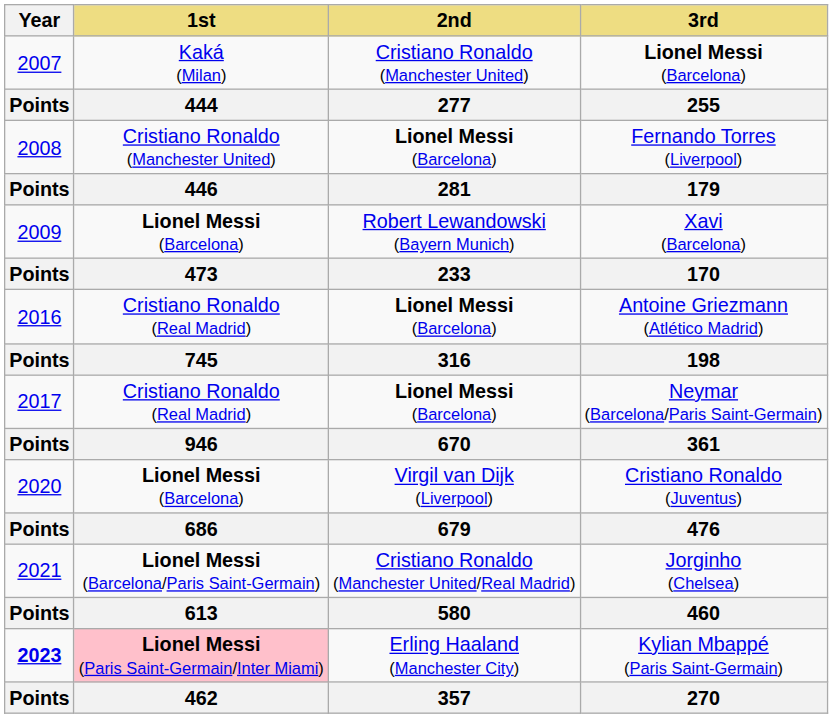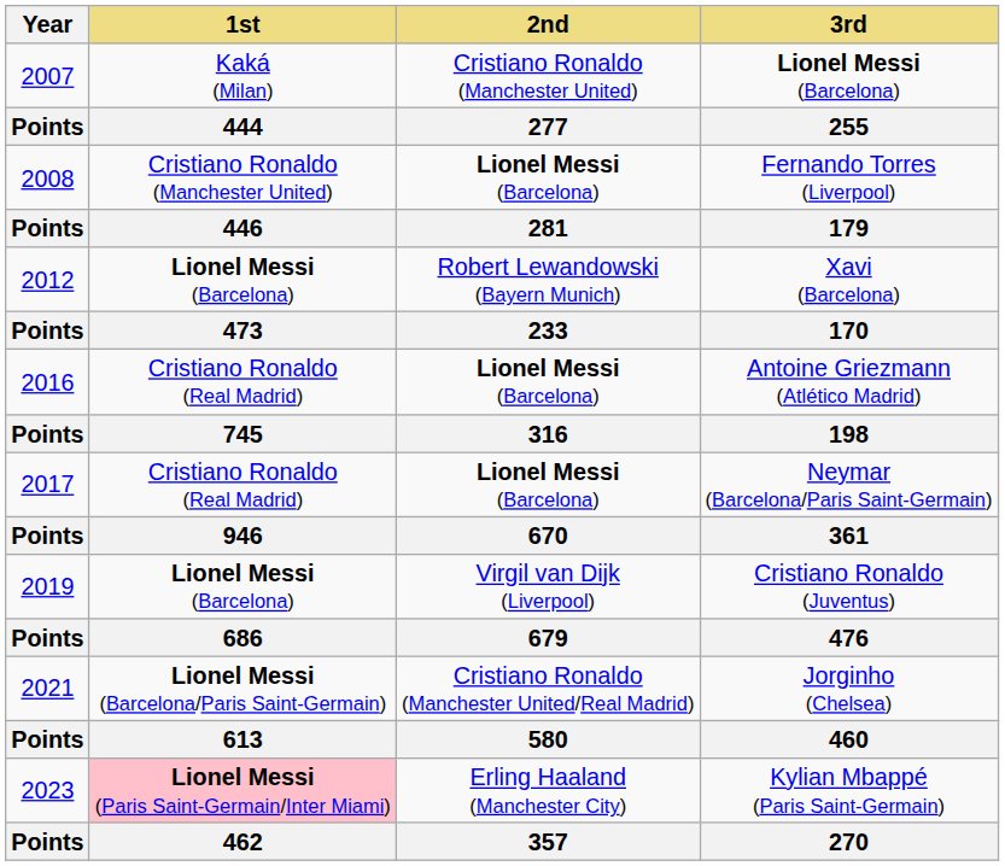 <table class="wikitable" style="font-size:95%; text-align:center;">
 <tr>
 <th>Year</th>
 <th style="background-color: #eedd82">1st</th>
 <th style="background-color: #eedd82">2nd</th>
 <th style="background-color: #eedd82">3rd</th>
 </tr>
 <tr>
 <td><a href='#'>2007</a></td>
 <td> <a href='#'>Kaká</a> <br><small>(<a href='#'>Milan</a>)</small></td>
 <td> <a href='#'>Cristiano Ronaldo</a> <br><small>(<a href='#'>Manchester United</a>)</small></td>
 <td> <strong>Lionel Messi</strong> <br><small>(<a href='#'>Barcelona</a>)</small></td>
 </tr>
 <tr>
 <th>Points</th>
 <th>444</th>
 <th>277</th>
 <th>255</th>
 </tr>
 <tr>
 <td><a href='#'>2008</a></td>
 <td> <a href='#'>Cristiano Ronaldo</a> <br><small>(<a href='#'>Manchester United</a>)</small></td>
 <td> <strong>Lionel Messi</strong> <br><small>(<a href='#'>Barcelona</a>)</small></td>
 <td> <a href='#'>Fernando Torres</a> <br><small>(<a href='#'>Liverpool</a>)</small></td>
 </tr>
 <tr>
 <th>Points</th>
 <th>446</th>
 <th>281</th>
 <th>179</th>
 </tr>
 <tr>
-<td><a href='#'>2009</a></td>
+<td><a href='#'>2012</a></td>
 <td> <strong>Lionel Messi</strong> <br><small>(<a href='#'>Barcelona</a>)</small></td>
 <td> <a href='#'>Robert Lewandowski</a> <br><small>(<a href='#'>Bayern Munich</a>)</small></td>
 <td> <a href='#'>Xavi</a> <br><small>(<a href='#'>Barcelona</a>)</small></td>
 </tr>
 <tr>
 <th>Points</th>
 <th>473</th>
 <th>233</th>
 <th>170</th>
 </tr>
 <tr>
 <td><a href='#'>2016</a></td>
 <td> <a href='#'>Cristiano Ronaldo</a> <br><small>(<a href='#'>Real Madrid</a>)</small></td>
 <td> <strong>Lionel Messi</strong> <br><small>(<a href='#'>Barcelona</a>)</small></td>
 <td> <a href='#'>Antoine Griezmann</a> <br><small>(<a href='#'>Atlético Madrid</a>)</small></td>
 </tr>
 <tr>
 <th>Points</th>
 <th>745</th>
 <th>316</th>
 <th>198</th>
 </tr>
 <tr>
 <td><a href='#'>2017</a></td>
 <td> <a href='#'>Cristiano Ronaldo</a> <br><small>(<a href='#'>Real Madrid</a>)</small></td>
 <td> <strong>Lionel Messi</strong> <br><small>(<a href='#'>Barcelona</a>)</small></td>
 <td> <a href='#'>Neymar</a> <br><small>(<a href='#'>Barcelona</a>/<a href='#'>Paris Saint-Germain</a>)</small></td>
 </tr>
 <tr>
 <th>Points</th>
 <th>946</th>
 <th>670</th>
 <th>361</th>
 </tr>
 <tr>
-<td><a href='#'>2020</a></td>
+<td><a href='#'>2019</a></td>
 <td> <strong>Lionel Messi</strong> <br><small>(<a href='#'>Barcelona</a>)</small></td>
 <td> <a href='#'>Virgil van Dijk</a> <br><small>(<a href='#'>Liverpool</a>)</small></td>
 <td> <a href='#'>Cristiano Ronaldo</a> <br><small>(<a href='#'>Juventus</a>)</small></td>
 </tr>
 <tr>
 <th>Points</th>
 <th>686</th>
 <th>679</th>
 <th>476</th>
 </tr>
 <tr>
 <td><a href='#'>2021</a></td>
 <td> <strong>Lionel Messi</strong> <br><small>(<a href='#'>Barcelona</a>/<a href='#'>Paris Saint-Germain</a>)</small></td>
 <td> <a href='#'>Cristiano Ronaldo</a> <br><small>(<a href='#'>Manchester United</a>/<a href='#'>Real Madrid</a>)</small></td>
 <td> <a href='#'>Jorginho</a> <br><small>(<a href='#'>Chelsea</a>)</small></td>
 </tr>
 <tr>
 <th>Points</th>
 <th>613</th>
 <th>580</th>
 <th>460</th>
 </tr>
 <tr>
-<td><strong><a href='#'>2023</a></strong></td>
+<td><a href='#'>2023</a></td>
 <td style="background: pink;"> <strong>Lionel Messi</strong> <br><small>(<a href='#'>Paris Saint-Germain</a>/<a href='#'>Inter Miami</a>)</small></td>
 <td> <a href='#'>Erling Haaland</a> <br><small>(<a href='#'>Manchester City</a>)</small></td>
 <td> <a href='#'>Kylian Mbappé</a> <br><small>(<a href='#'>Paris Saint-Germain</a>)</small></td>
 </tr>
 <tr>
 <th>Points</th>
 <th>462</th>
 <th>357</th>
 <th>270</th>
 </tr>
 </table>
